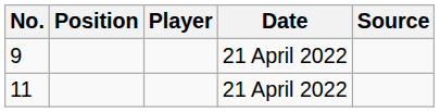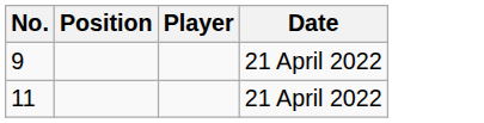 <table class="wikitable plainrowheaders sortable" style="text-align:center; text-align:left">
 <tr>
 <th scope="col">No.</th>
 <th scope="col">Position</th>
 <th scope="col">Player</th>
 <th><strong>Date</strong></th>
-<th><strong>Source</strong></th>
 </tr>
 <tr>
 <td>9</td>
 <td></td>
 <td></td>
 <td>21 April 2022</td>
-<td></td>
 </tr>
 <tr>
 <td>11</td>
 <td></td>
 <td></td>
 <td>21 April 2022</td>
-<td></td>
 </tr>
 </table>
